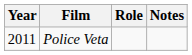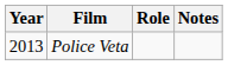 <table class="wikitable">
 <tr>
 <th>Year</th>
 <th>Film</th>
 <th>Role</th>
 <th>Notes</th>
 </tr>
 <tr>
-<td>2011</td>
+<td>2013</td>
 <td><em>Police Veta</em></td>
 <td></td>
 <td></td>
 </tr>
 </table>
